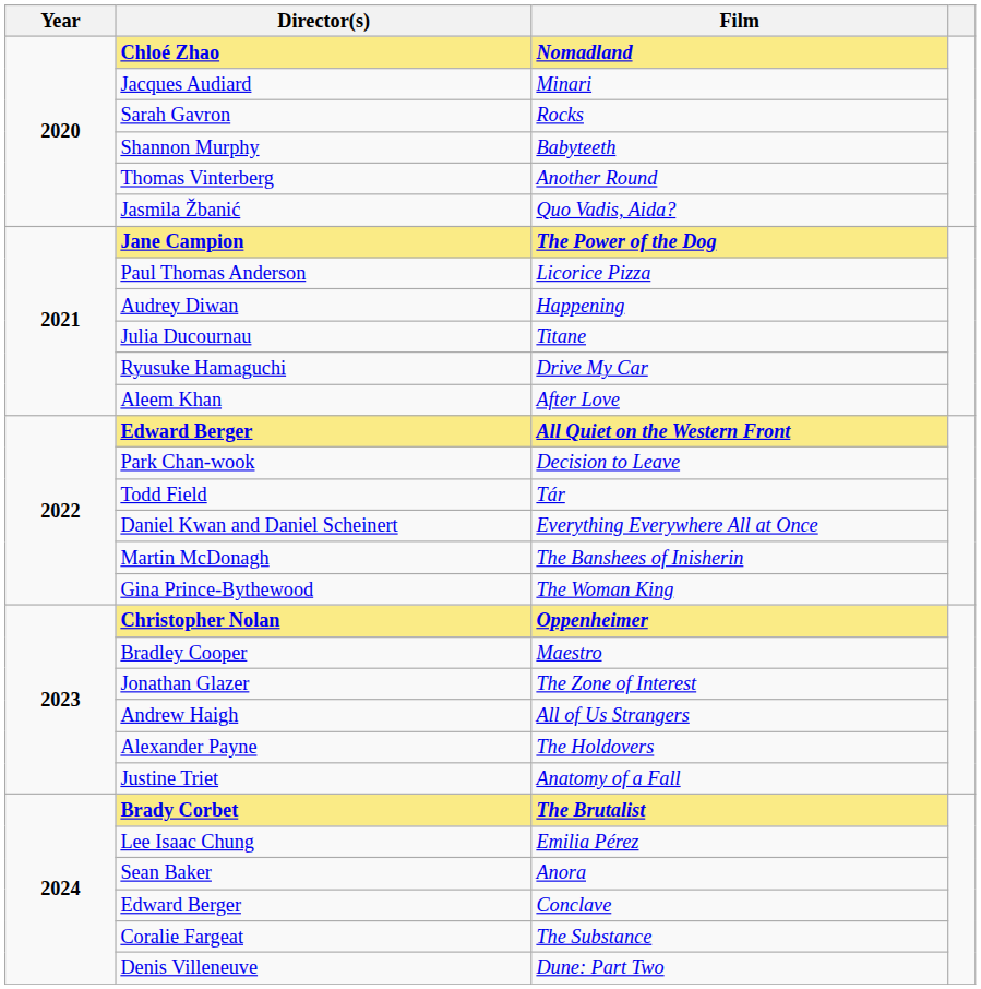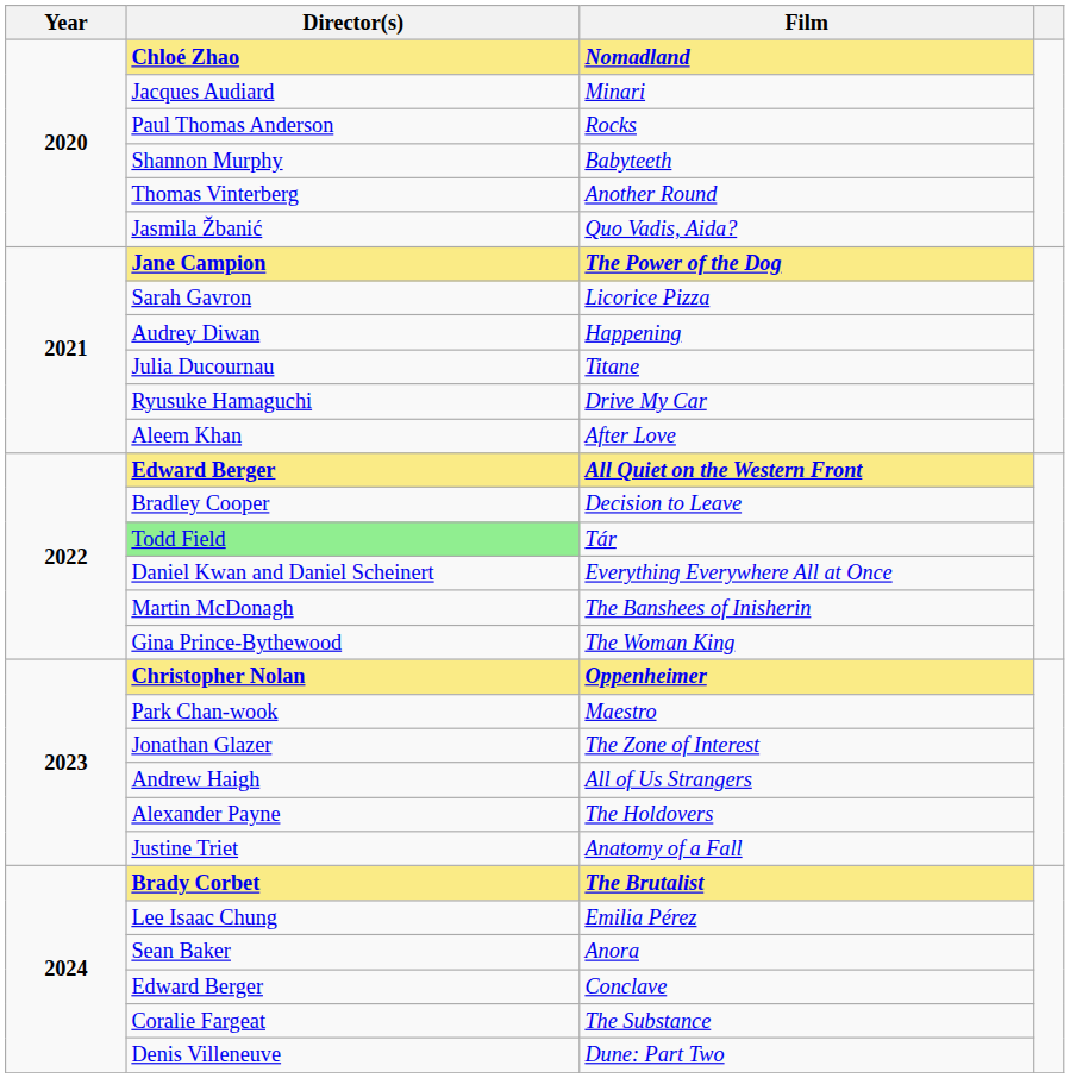 <table class="wikitable sortable">
 <tr>
 <th scope="col" style="width:8%;">Year</th>
 <th scope="col" style="width:30%;">Director(s)</th>
 <th scope="col" style="width:30%;">Film</th>
 <th scope="col" style="width:2%;" class="unsortable"></th>
 </tr>
 <tr>
 <td rowspan="6", align=center><strong>2020</strong><br></td>
 <td style="background:#FAEB86"><strong><a href='#'>Chloé Zhao</a></strong></td>
 <td style="background:#FAEB86"><strong><em><a href='#'>Nomadland</a></em></strong></td>
 <td rowspan=6></td>
 </tr>
 <tr>
 <td><a href='#'>Jacques Audiard</a></td>
 <td><em><a href='#'>Minari</a></em></td>
 </tr>
 <tr>
-<td><a href='#'>Sarah Gavron</a></td>
+<td><a href='#'>Paul Thomas Anderson</a></td>
 <td><em><a href='#'>Rocks</a></em></td>
 </tr>
 <tr>
 <td><a href='#'>Shannon Murphy</a></td>
 <td><em><a href='#'>Babyteeth</a></em></td>
 </tr>
 <tr>
 <td><a href='#'>Thomas Vinterberg</a></td>
 <td><em><a href='#'>Another Round</a></em></td>
 </tr>
 <tr>
 <td><a href='#'>Jasmila Žbanić</a></td>
 <td><em><a href='#'>Quo Vadis, Aida?</a></em></td>
 </tr>
 <tr>
 <td rowspan="6", align=center><strong>2021</strong><br></td>
 <td style="background:#FAEB86"><strong><a href='#'>Jane Campion</a></strong></td>
 <td style="background:#FAEB86"><strong><em><a href='#'>The Power of the Dog</a></em></strong></td>
 <td rowspan=6></td>
 </tr>
 <tr>
-<td><a href='#'>Paul Thomas Anderson</a></td>
+<td><a href='#'>Sarah Gavron</a></td>
 <td><em><a href='#'>Licorice Pizza</a></em></td>
 </tr>
 <tr>
 <td><a href='#'>Audrey Diwan</a></td>
 <td><em><a href='#'>Happening</a></em></td>
 </tr>
 <tr>
 <td><a href='#'>Julia Ducournau</a></td>
 <td><em><a href='#'>Titane</a></em></td>
 </tr>
 <tr>
 <td><a href='#'>Ryusuke Hamaguchi</a></td>
 <td><em><a href='#'>Drive My Car</a></em></td>
 </tr>
 <tr>
 <td><a href='#'>Aleem Khan</a></td>
 <td><em><a href='#'>After Love</a></em></td>
 </tr>
 <tr>
 <td rowspan="6", align=center><strong>2022</strong><br></td>
 <td style="background:#FAEB86"><strong><a href='#'>Edward Berger</a></strong></td>
 <td style="background:#FAEB86"><strong><em><a href='#'>All Quiet on the Western Front</a></em></strong></td>
 <td rowspan=6></td>
 </tr>
 <tr>
-<td><a href='#'>Park Chan-wook</a></td>
+<td><a href='#'>Bradley Cooper</a></td>
 <td><em><a href='#'>Decision to Leave</a></em></td>
 </tr>
 <tr>
-<td><a href='#'>Todd Field</a></td>
+<td style="background: lightgreen;"><a href='#'>Todd Field</a></td>
 <td><em><a href='#'>Tár</a></em></td>
 </tr>
 <tr>
 <td><a href='#'>Daniel Kwan and Daniel Scheinert</a></td>
 <td><em><a href='#'>Everything Everywhere All at Once</a></em></td>
 </tr>
 <tr>
 <td><a href='#'>Martin McDonagh</a></td>
 <td><em><a href='#'>The Banshees of Inisherin</a></em></td>
 </tr>
 <tr>
 <td><a href='#'>Gina Prince-Bythewood</a></td>
 <td><em><a href='#'>The Woman King</a></em></td>
 </tr>
 <tr>
 <td rowspan="6", align=center><strong>2023</strong><br></td>
 <td style="background:#FAEB86"><strong><a href='#'>Christopher Nolan</a></strong></td>
 <td style="background:#FAEB86"><strong><em><a href='#'>Oppenheimer</a></em></strong></td>
 <td rowspan=6></td>
 </tr>
 <tr>
-<td><a href='#'>Bradley Cooper</a></td>
+<td><a href='#'>Park Chan-wook</a></td>
 <td><em><a href='#'>Maestro</a></em></td>
 </tr>
 <tr>
 <td><a href='#'>Jonathan Glazer</a></td>
 <td><em><a href='#'>The Zone of Interest</a></em></td>
 </tr>
 <tr>
 <td><a href='#'>Andrew Haigh</a></td>
 <td><em><a href='#'>All of Us Strangers</a></em></td>
 </tr>
 <tr>
 <td><a href='#'>Alexander Payne</a></td>
 <td><em><a href='#'>The Holdovers</a></em></td>
 </tr>
 <tr>
 <td><a href='#'>Justine Triet</a></td>
 <td><em><a href='#'>Anatomy of a Fall</a></em></td>
 </tr>
 <tr>
 <td rowspan="6", align=center><strong>2024</strong><br></td>
 <td style="background:#FAEB86"><strong><a href='#'>Brady Corbet</a></strong></td>
 <td style="background:#FAEB86"><strong><em><a href='#'>The Brutalist</a></em></strong></td>
 <td rowspan=6></td>
 </tr>
 <tr>
 <td><a href='#'>Lee Isaac Chung</a></td>
 <td><em><a href='#'>Emilia Pérez</a></em></td>
 </tr>
 <tr>
 <td><a href='#'>Sean Baker</a></td>
 <td><em><a href='#'>Anora</a></em></td>
 </tr>
 <tr>
 <td><a href='#'>Edward Berger</a></td>
 <td><em><a href='#'>Conclave</a></em></td>
 </tr>
 <tr>
 <td><a href='#'>Coralie Fargeat</a></td>
 <td><em><a href='#'>The Substance</a></em></td>
 </tr>
 <tr>
 <td><a href='#'>Denis Villeneuve</a></td>
 <td><em><a href='#'>Dune: Part Two</a></em></td>
 </tr>
 </table>
